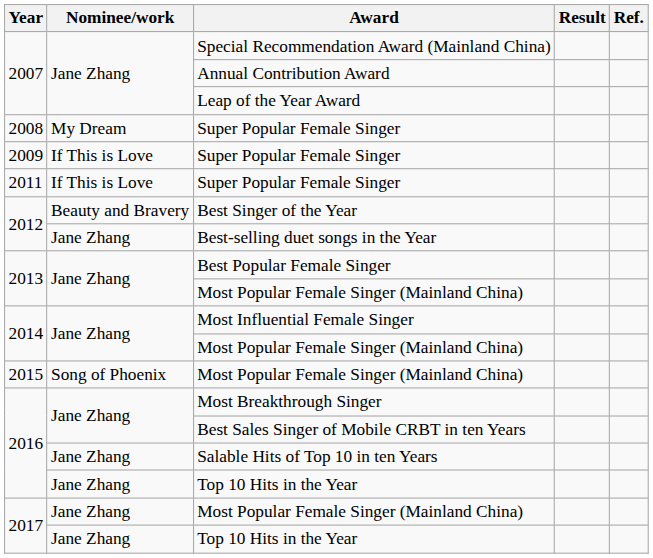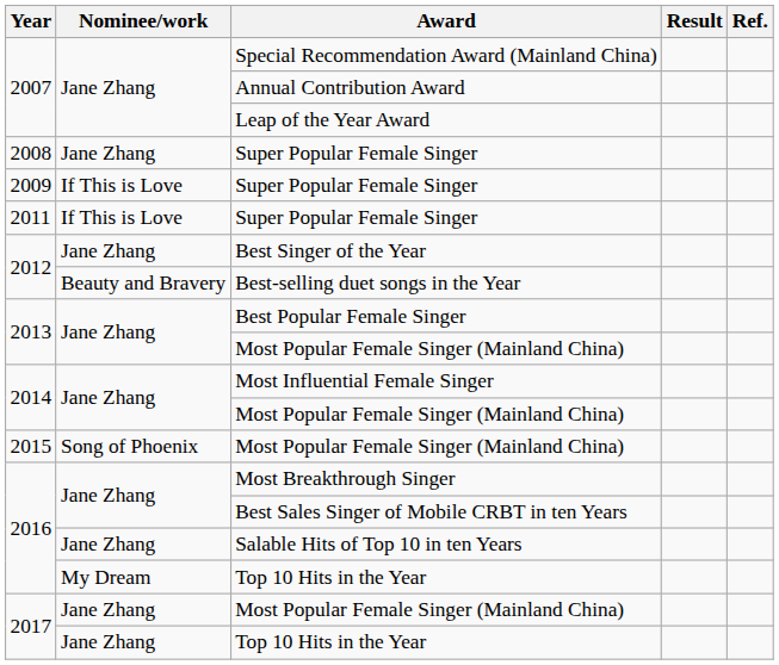 <table class="wikitable">
 <tr>
 <th>Year</th>
 <th>Nominee/work</th>
 <th>Award</th>
 <th><strong>Result</strong></th>
 <th>Ref.</th>
 </tr>
 <tr>
 <td rowspan="3">2007</td>
 <td rowspan="3">Jane Zhang</td>
 <td>Special Recommendation Award (Mainland China)</td>
 <td></td>
 <td></td>
 </tr>
 <tr>
 <td>Annual Contribution Award</td>
 <td></td>
 <td></td>
 </tr>
 <tr>
 <td>Leap of the Year Award</td>
 <td></td>
 <td></td>
 </tr>
 <tr>
 <td>2008</td>
-<td>My Dream</td>
+<td>Jane Zhang</td>
 <td>Super Popular Female Singer</td>
 <td></td>
 <td></td>
 </tr>
 <tr>
 <td>2009</td>
 <td>If This is Love</td>
 <td>Super Popular Female Singer</td>
 <td></td>
 <td></td>
 </tr>
 <tr>
 <td>2011</td>
 <td>If This is Love</td>
 <td>Super Popular Female Singer</td>
 <td></td>
 <td></td>
 </tr>
 <tr>
 <td rowspan="2">2012</td>
-<td>Beauty and Bravery</td>
+<td>Jane Zhang</td>
 <td>Best Singer of the Year</td>
 <td></td>
 <td></td>
 </tr>
 <tr>
-<td>Jane Zhang</td>
+<td>Beauty and Bravery</td>
 <td>Best-selling duet songs in the Year</td>
 <td></td>
 <td></td>
 </tr>
 <tr>
 <td rowspan="2">2013</td>
 <td rowspan="2">Jane Zhang</td>
 <td>Best Popular Female Singer</td>
 <td></td>
 <td></td>
 </tr>
 <tr>
 <td>Most Popular Female Singer (Mainland China)</td>
 <td></td>
 <td></td>
 </tr>
 <tr>
 <td rowspan="2">2014</td>
 <td rowspan="2">Jane Zhang</td>
 <td>Most Influential Female Singer</td>
 <td></td>
 <td></td>
 </tr>
 <tr>
 <td>Most Popular Female Singer (Mainland China)</td>
 <td></td>
 <td></td>
 </tr>
 <tr>
 <td>2015</td>
 <td>Song of Phoenix</td>
 <td>Most Popular Female Singer (Mainland China)</td>
 <td></td>
 <td></td>
 </tr>
 <tr>
 <td rowspan="4">2016</td>
 <td rowspan="2">Jane Zhang</td>
 <td>Most Breakthrough Singer</td>
 <td></td>
 <td></td>
 </tr>
 <tr>
 <td>Best Sales Singer of Mobile CRBT in ten Years</td>
 <td></td>
 <td></td>
 </tr>
 <tr>
 <td>Jane Zhang</td>
 <td>Salable Hits of Top 10 in ten Years</td>
 <td></td>
 <td></td>
 </tr>
 <tr>
-<td>Jane Zhang</td>
+<td>My Dream</td>
 <td>Top 10 Hits in the Year</td>
 <td></td>
 <td></td>
 </tr>
 <tr>
 <td rowspan="2">2017</td>
 <td>Jane Zhang</td>
 <td>Most Popular Female Singer (Mainland China)</td>
 <td></td>
 <td></td>
 </tr>
 <tr>
 <td>Jane Zhang</td>
 <td>Top 10 Hits in the Year</td>
 <td></td>
 <td></td>
 </tr>
 </table>
